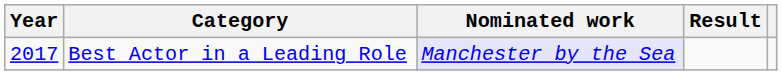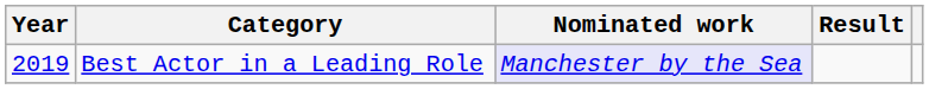 <table class="wikitable" style="width:80%;">
 <tr>
 <th scope="row">Year</th>
 <th scope="row">Category</th>
 <th scope="row">Nominated work</th>
 <th scope="row">Result</th>
 <th scope="row"></th>
 </tr>
 <tr>
-<td align="center"><a href='#'>2017</a></td>
+<td align="center"><a href='#'>2019</a></td>
 <td><a href='#'>Best Actor in a Leading Role</a></td>
 <td style="background: lavender;"><em><a href='#'>Manchester by the Sea</a></em></td>
 <td></td>
 <td align="center"></td>
 </tr>
 </table>
